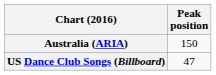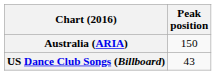 <table class="wikitable plainrowheaders">
 <tr>
 <th>Chart (2016)</th>
 <th>Peak<br>position</th>
 </tr>
 <tr>
 <th scope="row">Australia (<a href='#'>ARIA</a>)</th>
 <td align="center">150</td>
 </tr>
 <tr>
 <th scope="row">US <a href='#'>Dance Club Songs</a> (<em>Billboard</em>)</th>
-<td align="center">47</td>
+<td align="center">43</td>
 </tr>
 </table>
